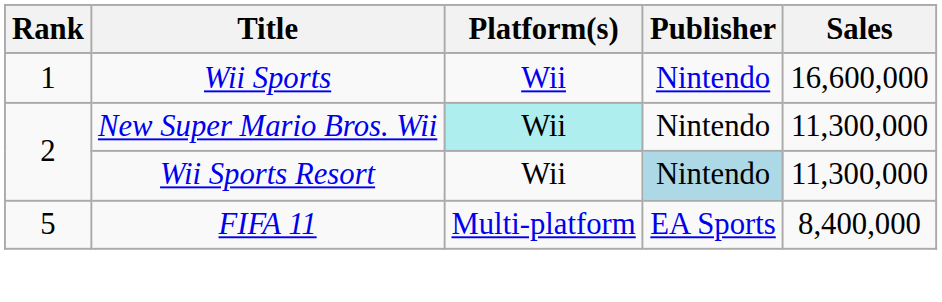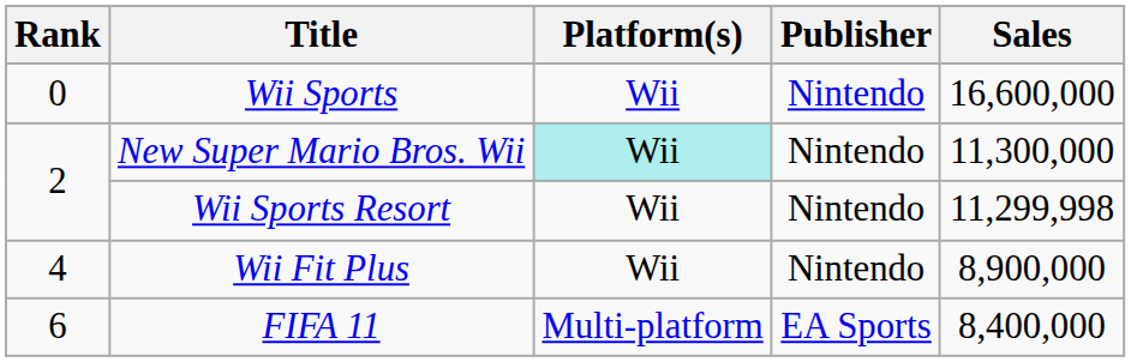 <table class="wikitable sortable" style="text-align:center">
 <tr>
 <th>Rank</th>
 <th>Title</th>
 <th>Platform(s)</th>
 <th>Publisher</th>
 <th>Sales</th>
 </tr>
 <tr>
-<td>1</td>
+<td>0</td>
 <td><em><a href='#'>Wii Sports</a></em></td>
 <td><a href='#'>Wii</a></td>
 <td><a href='#'>Nintendo</a></td>
 <td>16,600,000</td>
 </tr>
 <tr>
 <td rowspan="2">2</td>
 <td><em><a href='#'>New Super Mario Bros. Wii</a></em></td>
 <td style="background: paleturquoise;">Wii</td>
 <td>Nintendo</td>
 <td>11,300,000</td>
 </tr>
 <tr>
 <td><em><a href='#'>Wii Sports Resort</a></em></td>
 <td>Wii</td>
-<td style="background: lightblue;">Nintendo</td>
-<td>11,300,000</td>
+<td>Nintendo</td>
+<td>11,299,998</td>
 </tr>
 <tr>
-<td>5</td>
+<td>4</td>
+<td><em><a href='#'>Wii Fit Plus</a></em></td>
+<td>Wii</td>
+<td>Nintendo</td>
+<td>8,900,000</td>
+</tr>
+<tr>
+<td>6</td>
 <td><em><a href='#'>FIFA 11</a></em></td>
 <td><a href='#'>Multi-platform</a></td>
 <td><a href='#'>EA Sports</a></td>
 <td>8,400,000</td>
 </tr>
 </table>
